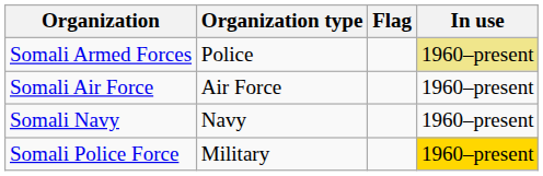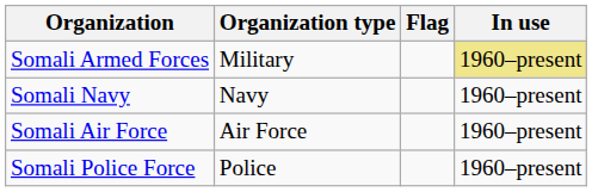 <table class="wikitable">
 <tr>
 <th>Organization</th>
 <th>Organization type</th>
 <th>Flag</th>
 <th>In use</th>
 </tr>
 <tr>
 <td><a href='#'>Somali Armed Forces</a></td>
-<td>Police</td>
+<td>Military</td>
 <td></td>
 <td style="background: khaki;">1960–present</td>
+</tr>
+<tr>
+<td><a href='#'>Somali Navy</a></td>
+<td>Navy</td>
+<td></td>
+<td>1960–present</td>
 </tr>
 <tr>
 <td><a href='#'>Somali Air Force</a></td>
 <td>Air Force</td>
 <td></td>
 <td>1960–present</td>
 </tr>
 <tr>
-<td><a href='#'>Somali Navy</a></td>
-<td>Navy</td>
+<td><a href='#'>Somali Police Force</a></td>
+<td>Police</td>
 <td></td>
 <td>1960–present</td>
 </tr>
-<tr>
-<td><a href='#'>Somali Police Force</a></td>
-<td>Military</td>
-<td></td>
-<td style="background: gold;">1960–present</td>
-</tr>
 </table>
